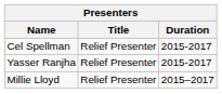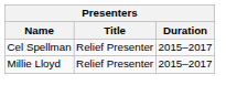 <table class="wikitable">
 <tr>
 <th colspan=3>Presenters</th>
 </tr>
 <tr>
 <th>Name</th>
 <th>Title</th>
 <th>Duration</th>
 </tr>
 <tr>
 <td>Cel Spellman</td>
 <td>Relief Presenter</td>
-<td>2015-2017</td>
-</tr>
-<tr>
-<td>Yasser Ranjha</td>
-<td>Relief Presenter</td>
-<td>2015-2017</td>
+<td>2015–2017</td>
 </tr>
 <tr>
 <td>Millie Lloyd</td>
 <td>Relief Presenter</td>
 <td>2015–2017</td>
 </tr>
 </table>
